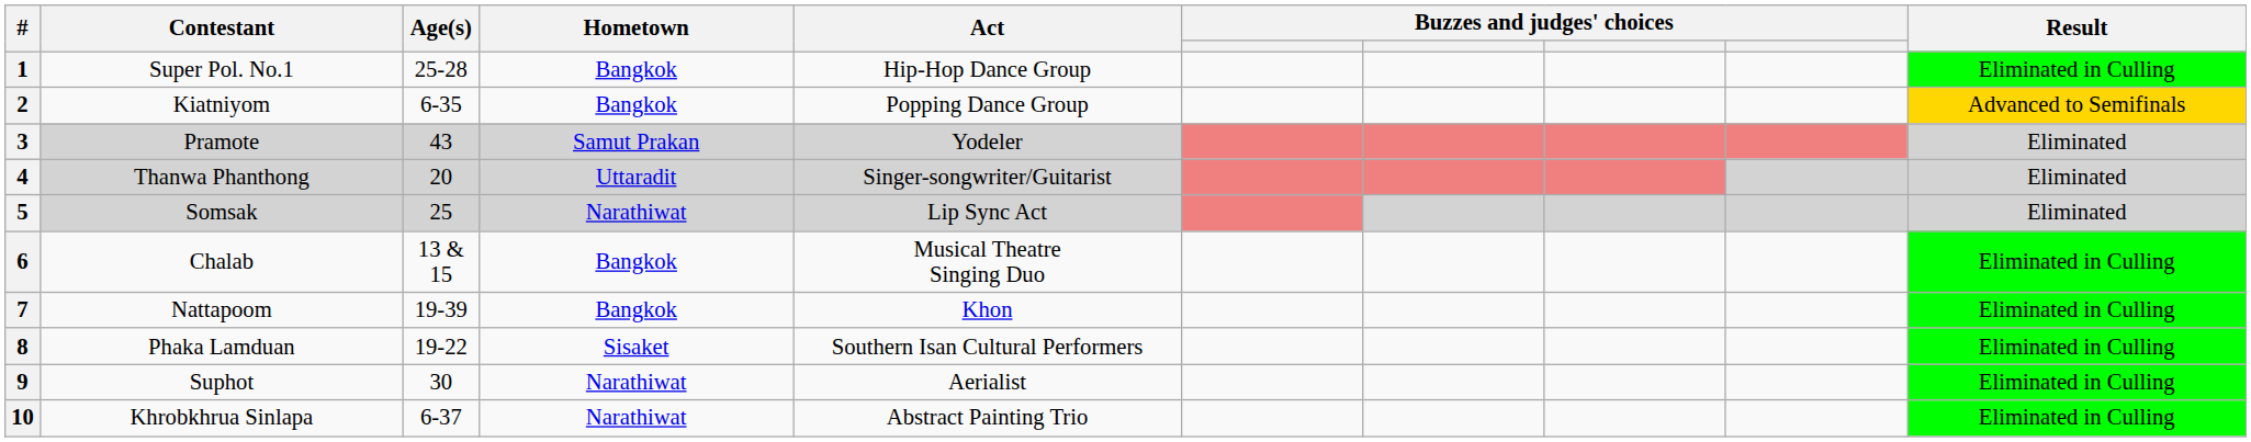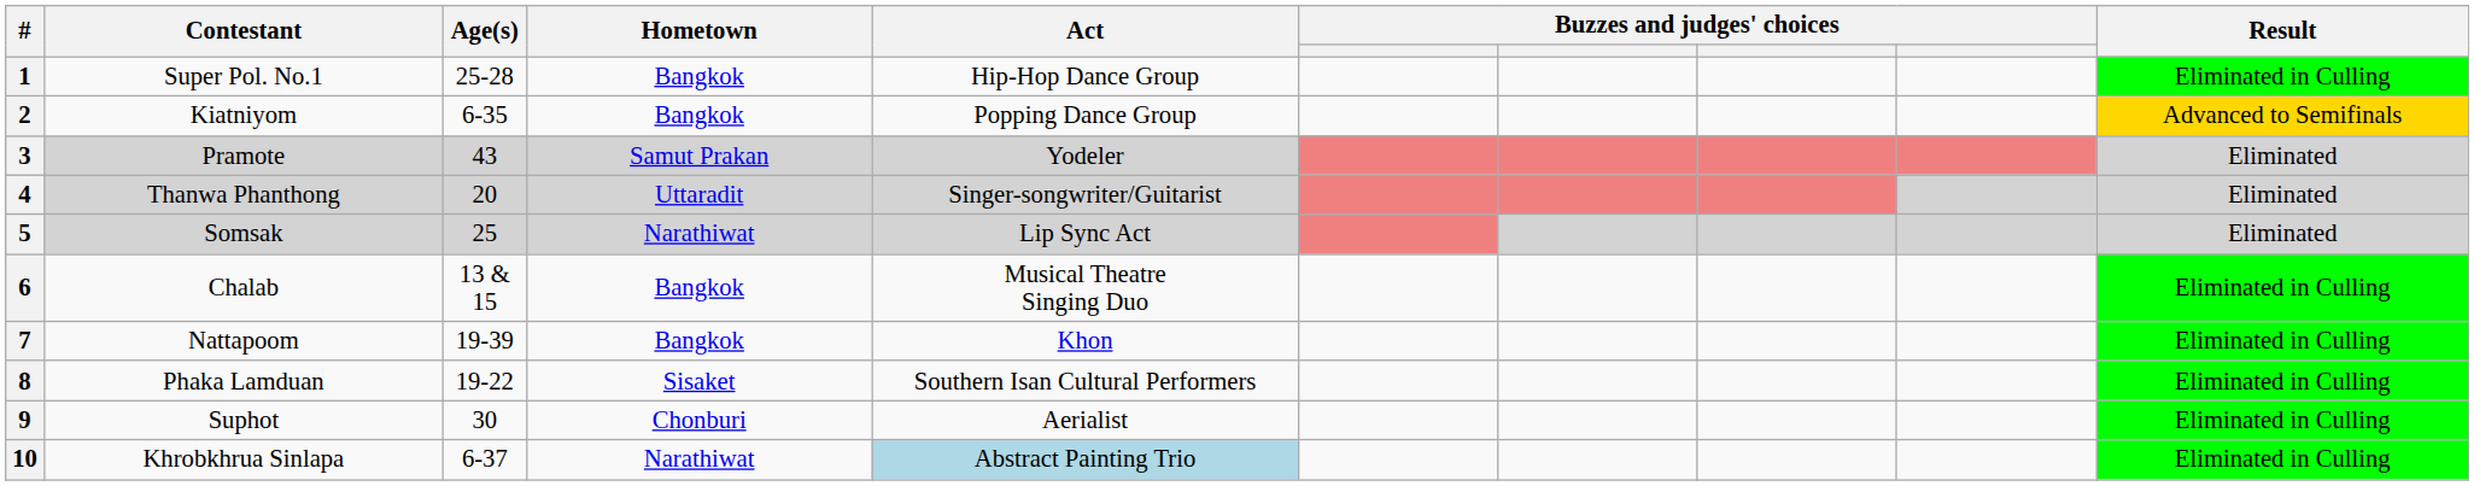 <table class="wikitable sortable" style="width:100%; text-align:center;">
 <tr>
 <th scope="col" rowspan="2"  style="width:1%;">#</th>
 <th scope="col" rowspan="2"  style="width:15%;">Contestant</th>
 <th scope="col" rowspan="2"  data-sort-type="number" style="width:2%;">Age(s)</th>
 <th scope="col" rowspan="2"  class="unsortable" style="width:13%;">Hometown</th>
 <th scope="col" rowspan="2" class="unsortable"  style="width:16%;">Act</th>
 <th scope="col" colspan="4" class="unsortable" style="width:30%;">Buzzes and judges' choices</th>
 <th scope="col" rowspan="2" style="width:14%;">Result</th>
 </tr>
 <tr>
 <th width="100"></th>
 <th width="100"></th>
 <th width="100"></th>
 <th width="100"></th>
 </tr>
 <tr>
 <th>1</th>
 <td>Super Pol. No.1</td>
 <td>25-28</td>
 <td><a href='#'>Bangkok</a></td>
 <td>Hip-Hop Dance Group</td>
 <td></td>
 <td></td>
 <td></td>
 <td></td>
 <td style="background:lime">Eliminated in Culling</td>
 </tr>
 <tr>
 <th>2</th>
 <td>Kiatniyom</td>
 <td>6-35</td>
 <td><a href='#'>Bangkok</a></td>
 <td>Popping Dance Group</td>
 <td></td>
 <td></td>
 <td></td>
 <td></td>
 <td style="background:gold">Advanced to Semifinals</td>
 </tr>
 <tr bgcolor=lightgrey>
 <th>3</th>
 <td>Pramote</td>
 <td>43</td>
 <td><a href='#'>Samut Prakan</a></td>
 <td>Yodeler</td>
 <td style="background:#F08080"></td>
 <td style="background:#F08080"></td>
 <td style="background:#F08080"></td>
 <td style="background:#F08080"></td>
 <td style="background:">Eliminated</td>
 </tr>
 <tr bgcolor=lightgrey>
 <th>4</th>
 <td>Thanwa Phanthong</td>
 <td>20</td>
 <td><a href='#'>Uttaradit</a></td>
 <td>Singer-songwriter/Guitarist</td>
 <td style="background:#F08080"></td>
 <td style="background:#F08080"></td>
 <td style="background:#F08080"></td>
 <td></td>
 <td style="background:">Eliminated</td>
 </tr>
 <tr bgcolor=lightgrey>
 <th>5</th>
 <td>Somsak</td>
 <td>25</td>
 <td><a href='#'>Narathiwat</a></td>
 <td>Lip Sync Act</td>
 <td style="background:#F08080"></td>
 <td></td>
 <td></td>
 <td></td>
 <td style="background:">Eliminated</td>
 </tr>
 <tr>
 <th>6</th>
 <td>Chalab</td>
 <td>13 & 15</td>
 <td><a href='#'>Bangkok</a></td>
 <td>Musical Theatre<br>Singing Duo</td>
 <td></td>
 <td></td>
 <td></td>
 <td></td>
 <td style="background:lime">Eliminated in Culling</td>
 </tr>
 <tr>
 <th>7</th>
 <td>Nattapoom</td>
 <td>19-39</td>
 <td><a href='#'>Bangkok</a></td>
 <td><a href='#'>Khon</a></td>
 <td></td>
 <td></td>
 <td></td>
 <td></td>
 <td style="background:lime">Eliminated in Culling</td>
 </tr>
 <tr>
 <th>8</th>
 <td>Phaka Lamduan</td>
 <td>19-22</td>
 <td><a href='#'>Sisaket</a></td>
 <td>Southern Isan Cultural Performers</td>
 <td></td>
 <td></td>
 <td></td>
 <td></td>
 <td style="background:lime">Eliminated in Culling</td>
 </tr>
 <tr>
 <th>9</th>
 <td>Suphot</td>
 <td>30</td>
-<td><a href='#'>Narathiwat</a></td>
+<td><a href='#'>Chonburi</a></td>
 <td>Aerialist</td>
 <td></td>
 <td></td>
 <td></td>
 <td></td>
 <td style="background:lime">Eliminated in Culling</td>
 </tr>
 <tr>
 <th>10</th>
 <td>Khrobkhrua Sinlapa</td>
 <td>6-37</td>
 <td><a href='#'>Narathiwat</a></td>
-<td>Abstract Painting Trio</td>
+<td style="background: lightblue;">Abstract Painting Trio</td>
 <td></td>
 <td></td>
 <td></td>
 <td></td>
 <td style="background:lime">Eliminated in Culling</td>
 </tr>
 </table>
